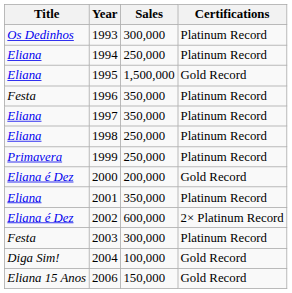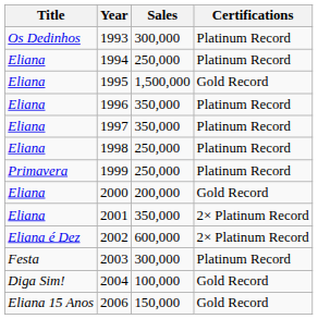 <table class="wikitable">
 <tr>
 <th>Title</th>
 <th>Year</th>
 <th>Sales</th>
 <th>Certifications</th>
 </tr>
 <tr>
 <td><em><a href='#'>Os Dedinhos</a></em></td>
 <td>1993</td>
 <td>300,000</td>
 <td>Platinum Record</td>
 </tr>
 <tr>
 <td><em><a href='#'>Eliana</a></em></td>
 <td>1994</td>
 <td>250,000</td>
 <td>Platinum Record</td>
 </tr>
 <tr>
 <td><em><a href='#'>Eliana</a></em></td>
 <td>1995</td>
 <td>1,500,000</td>
 <td>Gold Record</td>
 </tr>
 <tr>
-<td><em>Festa</em></td>
+<td><em><a href='#'>Eliana</a></em></td>
 <td>1996</td>
 <td>350,000</td>
 <td>Platinum Record</td>
 </tr>
 <tr>
 <td><em><a href='#'>Eliana</a></em></td>
 <td>1997</td>
 <td>350,000</td>
 <td>Platinum Record</td>
 </tr>
 <tr>
 <td><em><a href='#'>Eliana</a></em></td>
 <td>1998</td>
 <td>250,000</td>
 <td>Platinum Record</td>
 </tr>
 <tr>
 <td><em><a href='#'>Primavera</a></em></td>
 <td>1999</td>
 <td>250,000</td>
 <td>Platinum Record</td>
 </tr>
 <tr>
-<td><em><a href='#'>Eliana é Dez</a></em></td>
+<td><em><a href='#'>Eliana</a></em></td>
 <td>2000</td>
 <td>200,000</td>
 <td>Gold Record</td>
 </tr>
 <tr>
 <td><em><a href='#'>Eliana</a></em></td>
 <td>2001</td>
 <td>350,000</td>
-<td>Platinum Record</td>
+<td>2× Platinum Record</td>
 </tr>
 <tr>
 <td><em><a href='#'>Eliana é Dez</a></em></td>
 <td>2002</td>
 <td>600,000</td>
 <td>2× Platinum Record</td>
 </tr>
 <tr>
 <td><em>Festa</em></td>
 <td>2003</td>
 <td>300,000</td>
 <td>Platinum Record</td>
 </tr>
 <tr>
 <td><em>Diga Sim!</em></td>
 <td>2004</td>
 <td>100,000</td>
 <td>Gold Record</td>
 </tr>
 <tr>
 <td><em>Eliana 15 Anos</em></td>
 <td>2006</td>
 <td>150,000</td>
 <td>Gold Record</td>
 </tr>
 </table>
